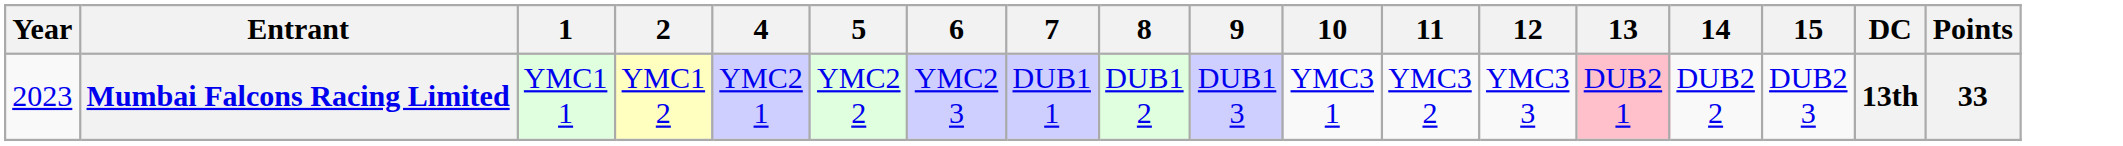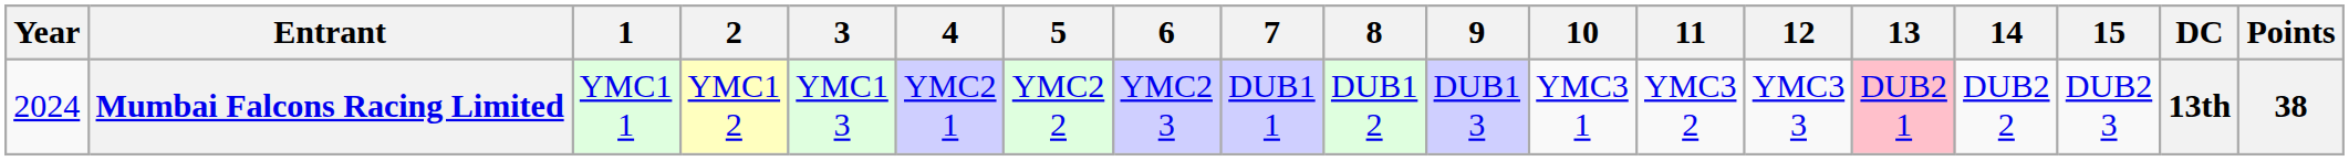 <table class="wikitable" style="text-align:center; font-size:85%;">
 <tr>
 <th>Year</th>
 <th>Entrant</th>
 <th>1</th>
 <th>2</th>
+<th>3</th>
 <th>4</th>
 <th>5</th>
 <th>6</th>
 <th>7</th>
 <th>8</th>
 <th>9</th>
 <th>10</th>
 <th>11</th>
 <th>12</th>
 <th>13</th>
 <th>14</th>
 <th>15</th>
 <th>DC</th>
 <th>Points</th>
 </tr>
 <tr>
-<td id=2024R><a href='#'>2023</a></td>
+<td id=2024R><a href='#'>2024</a></td>
 <th><a href='#'>Mumbai Falcons Racing Limited</a></th>
 <td style="background:#DFFFDF;"><a href='#'>YMC1<br>1</a><br></td>
 <td style="background:#FFFFBF;"><a href='#'>YMC1<br>2</a><br></td>
+<td style="background:#DFFFDF;"><a href='#'>YMC1<br>3</a><br></td>
 <td style="background:#CFCFFF;"><a href='#'>YMC2<br>1</a><br></td>
 <td style="background:#DFFFDF;"><a href='#'>YMC2<br>2</a><br></td>
 <td style="background:#CFCFFF;"><a href='#'>YMC2<br>3</a><br></td>
 <td style="background:#CFCFFF;"><a href='#'>DUB1<br>1</a><br></td>
 <td style="background:#DFFFDF;"><a href='#'>DUB1<br>2</a><br></td>
 <td style="background:#CFCFFF;"><a href='#'>DUB1<br>3</a><br></td>
 <td><a href='#'>YMC3<br>1</a></td>
 <td><a href='#'>YMC3<br>2</a></td>
 <td><a href='#'>YMC3<br>3</a></td>
 <td style="background: pink;"><a href='#'>DUB2<br>1</a></td>
 <td><a href='#'>DUB2<br>2</a></td>
 <td><a href='#'>DUB2<br>3</a></td>
 <th>13th</th>
-<th>33</th>
+<th>38</th>
 </tr>
 </table>
